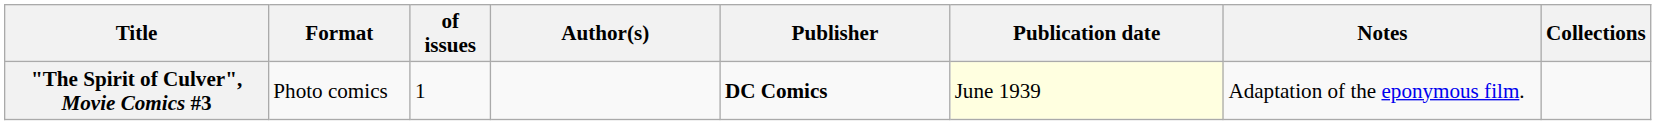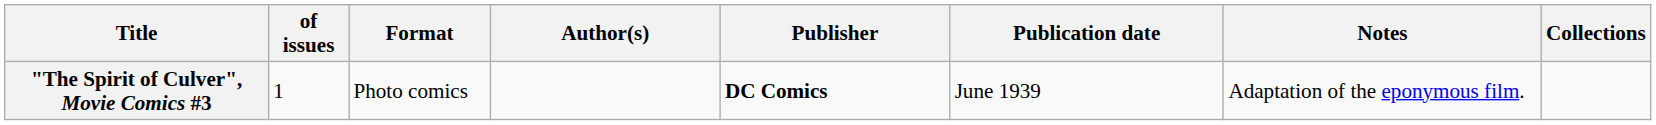 <table class="wikitable">
 <tr>
 <th>Title</th>
+<th style="width:40pt"> of issues</th>
 <th style="width:75pt">Format</th>
-<th style="width:40pt"> of issues</th>
 <th style="width:125pt">Author(s)</th>
 <th style="width:125pt">Publisher</th>
 <th style="width:150pt">Publication date</th>
 <th style="width:175pt">Notes</th>
 <th>Collections</th>
 </tr>
 <tr>
 <th>"The Spirit of Culver", <em>Movie Comics</em> #3</th>
+<td>1</td>
 <td>Photo comics</td>
-<td>1</td>
 <td></td>
 <td><strong>DC Comics</strong></td>
-<td style="background: lightyellow;">June 1939</td>
+<td>June 1939</td>
 <td>Adaptation of the <a href='#'>eponymous film</a>.</td>
 <td></td>
 </tr>
 </table>
